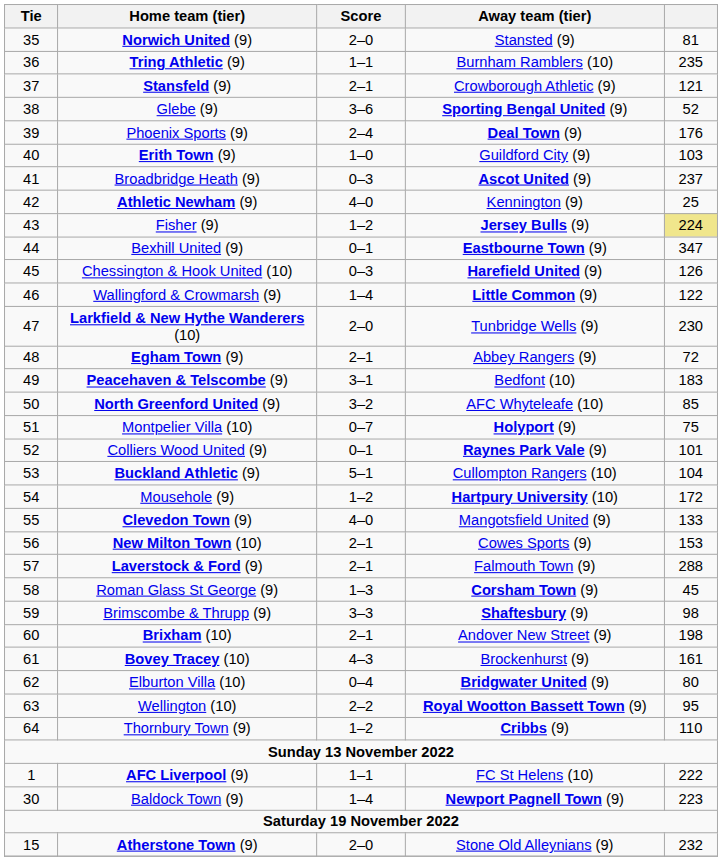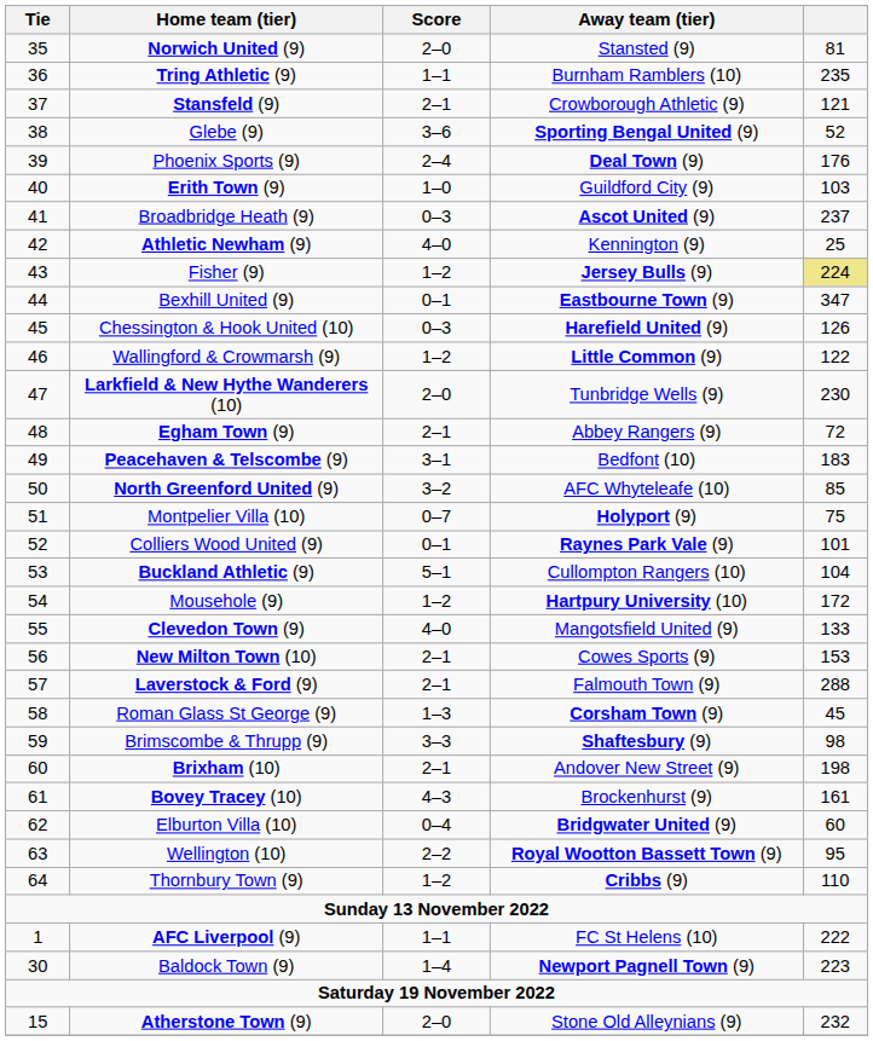 <table class="wikitable" style="width:700px;text-align:center;font-size:90%">
 <tr>
 <th scope="col" style="width: 7.50%">Tie</th>
 <th scope="col" style="width:36.25%">Home team (tier)</th>
 <th scope="col" style="width:12.50%">Score</th>
 <th scope="col" style="width:36.25%">Away team (tier)</th>
 <th scope="col" style="width: 7.50%"></th>
 </tr>
 <tr>
 <td>35</td>
 <td><strong><a href='#'>Norwich United</a></strong> (9)</td>
 <td>2–0</td>
 <td><a href='#'>Stansted</a> (9)</td>
 <td>81</td>
 </tr>
 <tr>
 <td>36</td>
 <td><strong><a href='#'>Tring Athletic</a></strong> (9)</td>
 <td>1–1 </td>
 <td><a href='#'>Burnham Ramblers</a> (10)</td>
 <td>235</td>
 </tr>
 <tr>
 <td>37</td>
 <td><strong><a href='#'>Stansfeld</a></strong> (9)</td>
 <td>2–1</td>
 <td><a href='#'>Crowborough Athletic</a> (9)</td>
 <td>121</td>
 </tr>
 <tr>
 <td>38</td>
 <td><a href='#'>Glebe</a> (9)</td>
 <td>3–6</td>
 <td><strong><a href='#'>Sporting Bengal United</a></strong> (9)</td>
 <td>52</td>
 </tr>
 <tr>
 <td>39</td>
 <td><a href='#'>Phoenix Sports</a> (9)</td>
 <td>2–4</td>
 <td><strong><a href='#'>Deal Town</a></strong> (9)</td>
 <td>176</td>
 </tr>
 <tr>
 <td>40</td>
 <td><strong><a href='#'>Erith Town</a></strong> (9)</td>
 <td>1–0</td>
 <td><a href='#'>Guildford City</a> (9)</td>
 <td>103</td>
 </tr>
 <tr>
 <td>41</td>
 <td><a href='#'>Broadbridge Heath</a> (9)</td>
 <td>0–3</td>
 <td><strong><a href='#'>Ascot United</a></strong> (9)</td>
 <td>237</td>
 </tr>
 <tr>
 <td>42</td>
 <td><strong><a href='#'>Athletic Newham</a></strong> (9)</td>
 <td>4–0</td>
 <td><a href='#'>Kennington</a> (9)</td>
 <td>25</td>
 </tr>
 <tr>
 <td>43</td>
 <td><a href='#'>Fisher</a> (9)</td>
 <td>1–2</td>
 <td><strong><a href='#'>Jersey Bulls</a></strong> (9)</td>
 <td style="background: khaki;">224</td>
 </tr>
 <tr>
 <td>44</td>
 <td><a href='#'>Bexhill United</a> (9)</td>
 <td>0–1</td>
 <td><strong><a href='#'>Eastbourne Town</a></strong> (9)</td>
 <td>347</td>
 </tr>
 <tr>
 <td>45</td>
 <td><a href='#'>Chessington & Hook United</a> (10)</td>
 <td>0–3</td>
 <td><strong><a href='#'>Harefield United</a></strong> (9)</td>
 <td>126</td>
 </tr>
 <tr>
 <td>46</td>
 <td><a href='#'>Wallingford & Crowmarsh</a> (9)</td>
-<td>1–4</td>
+<td>1–2</td>
 <td><strong><a href='#'>Little Common</a></strong> (9)</td>
 <td>122</td>
 </tr>
 <tr>
 <td>47</td>
 <td><strong><a href='#'>Larkfield & New Hythe Wanderers</a></strong> (10)</td>
 <td>2–0</td>
 <td><a href='#'>Tunbridge Wells</a> (9)</td>
 <td>230</td>
 </tr>
 <tr>
 <td>48</td>
 <td><strong><a href='#'>Egham Town</a></strong> (9)</td>
 <td>2–1</td>
 <td><a href='#'>Abbey Rangers</a> (9)</td>
 <td>72</td>
 </tr>
 <tr>
 <td>49</td>
 <td><strong><a href='#'>Peacehaven & Telscombe</a></strong> (9)</td>
 <td>3–1</td>
 <td><a href='#'>Bedfont</a> (10)</td>
 <td>183</td>
 </tr>
 <tr>
 <td>50</td>
 <td><strong><a href='#'>North Greenford United</a></strong> (9)</td>
 <td>3–2</td>
 <td><a href='#'>AFC Whyteleafe</a> (10)</td>
 <td>85</td>
 </tr>
 <tr>
 <td>51</td>
 <td><a href='#'>Montpelier Villa</a> (10)</td>
 <td>0–7</td>
 <td><strong><a href='#'>Holyport</a></strong> (9)</td>
 <td>75</td>
 </tr>
 <tr>
 <td>52</td>
 <td><a href='#'>Colliers Wood United</a> (9)</td>
 <td>0–1</td>
 <td><strong><a href='#'>Raynes Park Vale</a></strong> (9)</td>
 <td>101</td>
 </tr>
 <tr>
 <td>53</td>
 <td><strong><a href='#'>Buckland Athletic</a></strong> (9)</td>
 <td>5–1</td>
 <td><a href='#'>Cullompton Rangers</a> (10)</td>
 <td>104</td>
 </tr>
 <tr>
 <td>54</td>
 <td><a href='#'>Mousehole</a> (9)</td>
 <td>1–2</td>
 <td><strong><a href='#'>Hartpury University</a></strong> (10)</td>
 <td>172</td>
 </tr>
 <tr>
 <td>55</td>
 <td><strong><a href='#'>Clevedon Town</a></strong> (9)</td>
 <td>4–0</td>
 <td><a href='#'>Mangotsfield United</a> (9)</td>
 <td>133</td>
 </tr>
 <tr>
 <td>56</td>
 <td><strong><a href='#'>New Milton Town</a></strong> (10)</td>
 <td>2–1</td>
 <td><a href='#'>Cowes Sports</a> (9)</td>
 <td>153</td>
 </tr>
 <tr>
 <td>57</td>
 <td><strong><a href='#'>Laverstock & Ford</a></strong> (9)</td>
 <td>2–1</td>
 <td><a href='#'>Falmouth Town</a> (9)</td>
 <td>288</td>
 </tr>
 <tr>
 <td>58</td>
 <td><a href='#'>Roman Glass St George</a> (9)</td>
 <td>1–3</td>
 <td><strong><a href='#'>Corsham Town</a></strong> (9)</td>
 <td>45</td>
 </tr>
 <tr>
 <td>59</td>
 <td><a href='#'>Brimscombe & Thrupp</a> (9)</td>
 <td>3–3 </td>
 <td><strong><a href='#'>Shaftesbury</a></strong> (9)</td>
 <td>98</td>
 </tr>
 <tr>
 <td>60</td>
 <td><strong><a href='#'>Brixham</a></strong> (10)</td>
 <td>2–1</td>
 <td><a href='#'>Andover New Street</a> (9)</td>
 <td>198</td>
 </tr>
 <tr>
 <td>61</td>
 <td><strong><a href='#'>Bovey Tracey</a></strong> (10)</td>
 <td>4–3</td>
 <td><a href='#'>Brockenhurst</a> (9)</td>
 <td>161</td>
 </tr>
 <tr>
 <td>62</td>
 <td><a href='#'>Elburton Villa</a> (10)</td>
 <td>0–4</td>
 <td><strong><a href='#'>Bridgwater United</a></strong> (9)</td>
-<td>80</td>
+<td>60</td>
 </tr>
 <tr>
 <td>63</td>
 <td><a href='#'>Wellington</a> (10)</td>
 <td>2–2 </td>
 <td><strong><a href='#'>Royal Wootton Bassett Town</a></strong> (9)</td>
 <td>95</td>
 </tr>
 <tr>
 <td>64</td>
 <td><a href='#'>Thornbury Town</a> (9)</td>
 <td>1–2</td>
 <td><strong><a href='#'>Cribbs</a></strong> (9)</td>
 <td>110</td>
 </tr>
 <tr>
 <td colspan="5"><strong>Sunday 13 November 2022</strong></td>
 </tr>
 <tr>
 <td>1</td>
 <td><strong><a href='#'>AFC Liverpool</a></strong> (9)</td>
 <td>1–1 </td>
 <td><a href='#'>FC St Helens</a> (10)</td>
 <td>222</td>
 </tr>
 <tr>
 <td>30</td>
 <td><a href='#'>Baldock Town</a> (9)</td>
 <td>1–4</td>
 <td><strong><a href='#'>Newport Pagnell Town</a></strong> (9)</td>
 <td>223</td>
 </tr>
 <tr>
 <td colspan="5"><strong>Saturday 19 November 2022</strong></td>
 </tr>
 <tr>
 <td>15</td>
 <td><strong><a href='#'>Atherstone Town</a></strong> (9)</td>
 <td>2–0</td>
 <td><a href='#'>Stone Old Alleynians</a> (9)</td>
 <td>232</td>
 </tr>
 <tr>
 </tr>
 </table>
